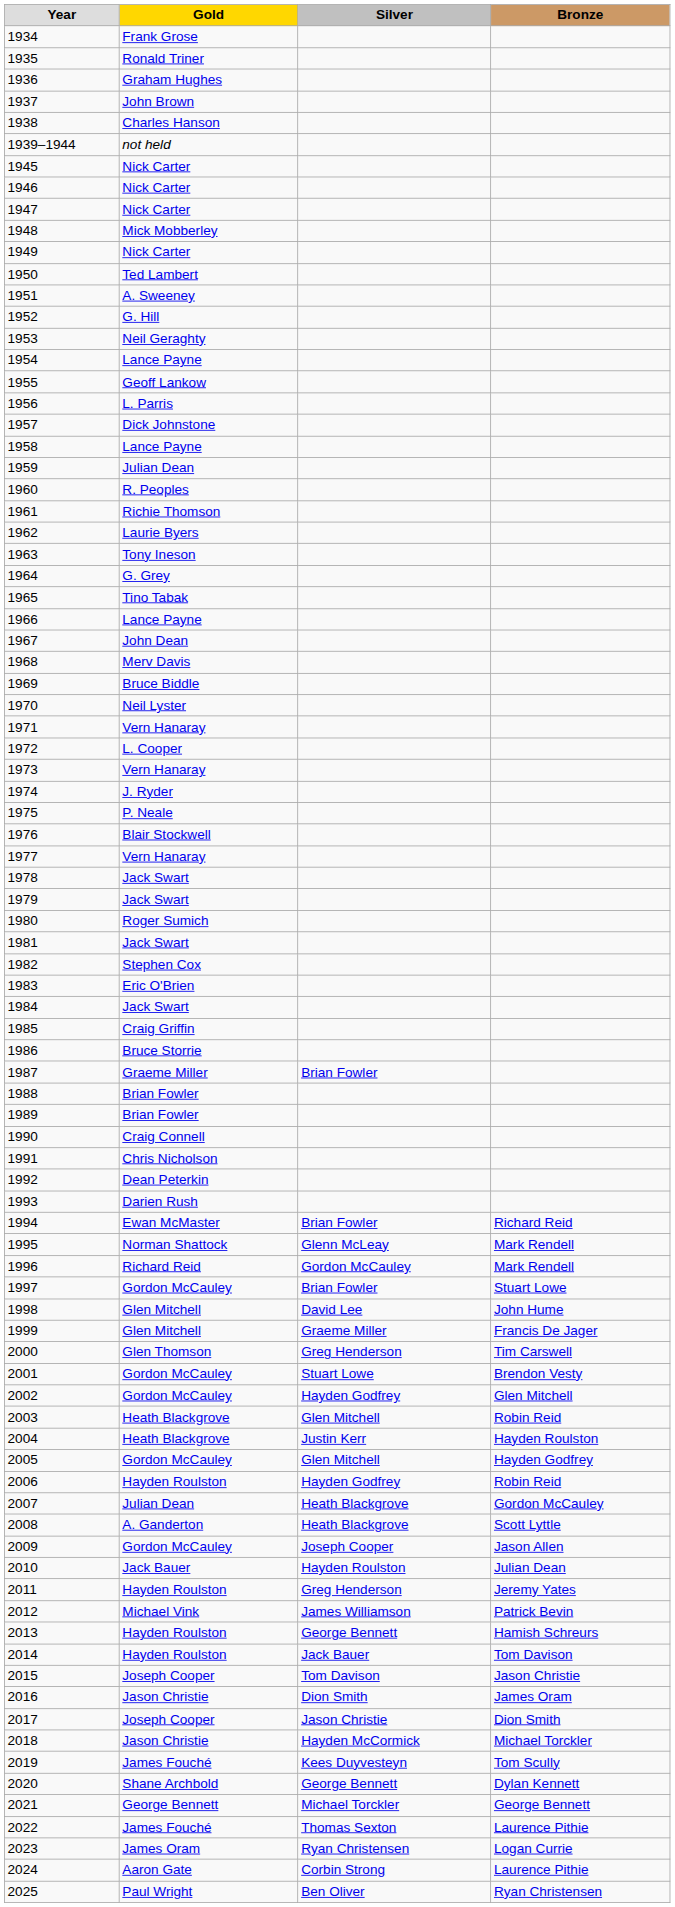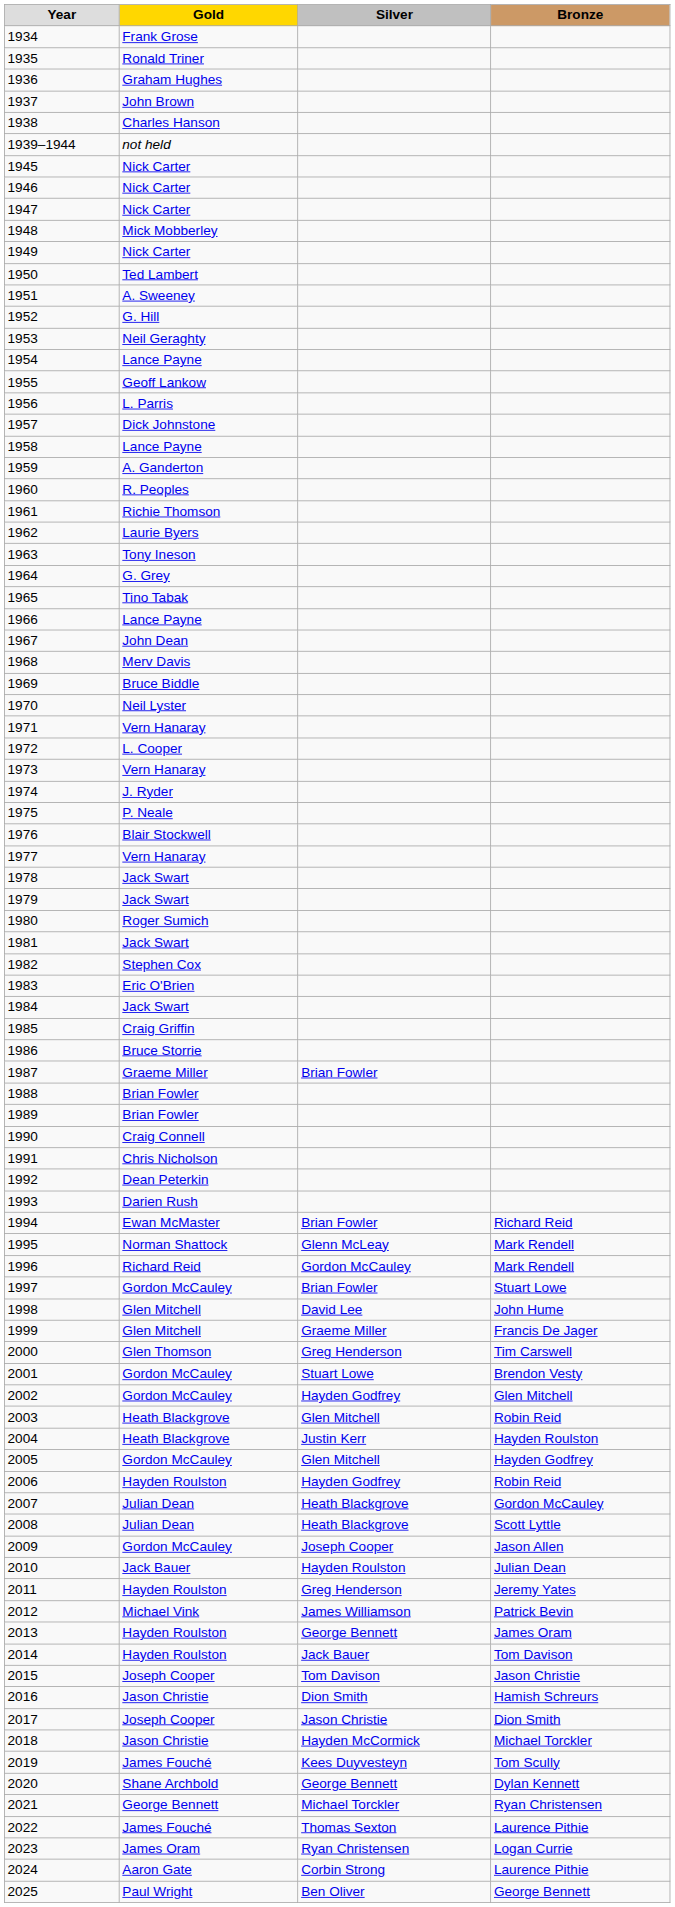 <table class="wikitable" style="width: 62%; text-align:left;">
 <tr>
 <td style="background:#DDDDDD; font-weight:bold; text-align:center;">Year</td>
 <td style="background:gold; font-weight:bold; text-align:center;">Gold</td>
 <td style="background:silver; font-weight:bold; text-align:center;">Silver</td>
 <td style="background:#cc9966; font-weight:bold; text-align:center;">Bronze</td>
 </tr>
 <tr>
 <td>1934</td>
 <td><a href='#'>Frank Grose</a></td>
 <td></td>
 <td></td>
 </tr>
 <tr>
 <td>1935</td>
 <td><a href='#'>Ronald Triner</a></td>
 <td></td>
 <td></td>
 </tr>
 <tr>
 <td>1936</td>
 <td><a href='#'>Graham Hughes</a></td>
 <td></td>
 <td></td>
 </tr>
 <tr>
 <td>1937</td>
 <td><a href='#'>John Brown</a></td>
 <td></td>
 <td></td>
 </tr>
 <tr>
 <td>1938</td>
 <td><a href='#'>Charles Hanson</a></td>
 <td></td>
 <td></td>
 </tr>
 <tr>
 <td>1939–1944</td>
 <td><em>not held</em></td>
 <td></td>
 <td></td>
 </tr>
 <tr>
 <td>1945</td>
 <td><a href='#'>Nick Carter</a></td>
 <td></td>
 <td></td>
 </tr>
 <tr>
 <td>1946</td>
 <td><a href='#'>Nick Carter</a></td>
 <td></td>
 <td></td>
 </tr>
 <tr>
 <td>1947</td>
 <td><a href='#'>Nick Carter</a></td>
 <td></td>
 <td></td>
 </tr>
 <tr>
 <td>1948</td>
 <td><a href='#'>Mick Mobberley</a></td>
 <td></td>
 <td></td>
 </tr>
 <tr>
 <td>1949</td>
 <td><a href='#'>Nick Carter</a></td>
 <td></td>
 <td></td>
 </tr>
 <tr>
 <td>1950</td>
 <td><a href='#'>Ted Lambert</a></td>
 <td></td>
 <td></td>
 </tr>
 <tr>
 <td>1951</td>
 <td><a href='#'>A. Sweeney</a></td>
 <td></td>
 <td></td>
 </tr>
 <tr>
 <td>1952</td>
 <td><a href='#'>G. Hill</a></td>
 <td></td>
 <td></td>
 </tr>
 <tr>
 <td>1953</td>
 <td><a href='#'>Neil Geraghty</a></td>
 <td></td>
 <td></td>
 </tr>
 <tr>
 <td>1954</td>
 <td><a href='#'>Lance Payne</a></td>
 <td></td>
 <td></td>
 </tr>
 <tr>
 <td>1955</td>
 <td><a href='#'>Geoff Lankow</a></td>
 <td></td>
 <td></td>
 </tr>
 <tr>
 <td>1956</td>
 <td><a href='#'>L. Parris</a></td>
 <td></td>
 <td></td>
 </tr>
 <tr>
 <td>1957</td>
 <td><a href='#'>Dick Johnstone</a></td>
 <td></td>
 <td></td>
 </tr>
 <tr>
 <td>1958</td>
 <td><a href='#'>Lance Payne</a></td>
 <td></td>
 <td></td>
 </tr>
 <tr>
 <td>1959</td>
-<td><a href='#'>Julian Dean</a></td>
+<td><a href='#'>A. Ganderton</a></td>
 <td></td>
 <td></td>
 </tr>
 <tr>
 <td>1960</td>
 <td><a href='#'>R. Peoples</a></td>
 <td></td>
 <td></td>
 </tr>
 <tr>
 <td>1961</td>
 <td><a href='#'>Richie Thomson</a></td>
 <td></td>
 <td></td>
 </tr>
 <tr>
 <td>1962</td>
 <td><a href='#'>Laurie Byers</a></td>
 <td></td>
 <td></td>
 </tr>
 <tr>
 <td>1963</td>
 <td><a href='#'>Tony Ineson</a></td>
 <td></td>
 <td></td>
 </tr>
 <tr>
 <td>1964</td>
 <td><a href='#'>G. Grey</a></td>
 <td></td>
 <td></td>
 </tr>
 <tr>
 <td>1965</td>
 <td><a href='#'>Tino Tabak</a></td>
 <td></td>
 <td></td>
 </tr>
 <tr>
 <td>1966</td>
 <td><a href='#'>Lance Payne</a></td>
 <td></td>
 <td></td>
 </tr>
 <tr>
 <td>1967</td>
 <td><a href='#'>John Dean</a></td>
 <td></td>
 <td></td>
 </tr>
 <tr>
 <td>1968</td>
 <td><a href='#'>Merv Davis</a></td>
 <td></td>
 <td></td>
 </tr>
 <tr>
 <td>1969</td>
 <td><a href='#'>Bruce Biddle</a></td>
 <td></td>
 <td></td>
 </tr>
 <tr>
 <td>1970</td>
 <td><a href='#'>Neil Lyster</a></td>
 <td></td>
 <td></td>
 </tr>
 <tr>
 <td>1971</td>
 <td><a href='#'>Vern Hanaray</a></td>
 <td></td>
 <td></td>
 </tr>
 <tr>
 <td>1972</td>
 <td><a href='#'>L. Cooper</a></td>
 <td></td>
 <td></td>
 </tr>
 <tr>
 <td>1973</td>
 <td><a href='#'>Vern Hanaray</a></td>
 <td></td>
 <td></td>
 </tr>
 <tr>
 <td>1974</td>
 <td><a href='#'>J. Ryder</a></td>
 <td></td>
 <td></td>
 </tr>
 <tr>
 <td>1975</td>
 <td><a href='#'>P. Neale</a></td>
 <td></td>
 <td></td>
 </tr>
 <tr>
 <td>1976</td>
 <td><a href='#'>Blair Stockwell</a></td>
 <td></td>
 <td></td>
 </tr>
 <tr>
 <td>1977</td>
 <td><a href='#'>Vern Hanaray</a></td>
 <td></td>
 <td></td>
 </tr>
 <tr>
 <td>1978</td>
 <td><a href='#'>Jack Swart</a></td>
 <td></td>
 <td></td>
 </tr>
 <tr>
 <td>1979</td>
 <td><a href='#'>Jack Swart</a></td>
 <td></td>
 <td></td>
 </tr>
 <tr>
 <td>1980</td>
 <td><a href='#'>Roger Sumich</a></td>
 <td></td>
 <td></td>
 </tr>
 <tr>
 <td>1981</td>
 <td><a href='#'>Jack Swart</a></td>
 <td></td>
 <td></td>
 </tr>
 <tr>
 <td>1982</td>
 <td><a href='#'>Stephen Cox</a></td>
 <td></td>
 <td></td>
 </tr>
 <tr>
 <td>1983</td>
 <td><a href='#'>Eric O'Brien</a></td>
 <td></td>
 <td></td>
 </tr>
 <tr>
 <td>1984</td>
 <td><a href='#'>Jack Swart</a></td>
 <td></td>
 <td></td>
 </tr>
 <tr>
 <td>1985</td>
 <td><a href='#'>Craig Griffin</a></td>
 <td></td>
 <td></td>
 </tr>
 <tr>
 <td>1986</td>
 <td><a href='#'>Bruce Storrie</a></td>
 <td></td>
 <td></td>
 </tr>
 <tr>
 <td>1987</td>
 <td><a href='#'>Graeme Miller</a></td>
 <td><a href='#'>Brian Fowler</a></td>
 <td></td>
 </tr>
 <tr>
 <td>1988</td>
 <td><a href='#'>Brian Fowler</a></td>
 <td></td>
 <td></td>
 </tr>
 <tr>
 <td>1989</td>
 <td><a href='#'>Brian Fowler</a></td>
 <td></td>
 <td></td>
 </tr>
 <tr>
 <td>1990</td>
 <td><a href='#'>Craig Connell</a></td>
 <td></td>
 <td></td>
 </tr>
 <tr>
 <td>1991</td>
 <td><a href='#'>Chris Nicholson</a></td>
 <td></td>
 <td></td>
 </tr>
 <tr>
 <td>1992</td>
 <td><a href='#'>Dean Peterkin</a></td>
 <td></td>
 <td></td>
 </tr>
 <tr>
 <td>1993</td>
 <td><a href='#'>Darien Rush</a></td>
 <td></td>
 <td></td>
 </tr>
 <tr>
 <td>1994</td>
 <td><a href='#'>Ewan McMaster</a></td>
 <td><a href='#'>Brian Fowler</a></td>
 <td><a href='#'>Richard Reid</a></td>
 </tr>
 <tr>
 <td>1995</td>
 <td><a href='#'>Norman Shattock</a></td>
 <td><a href='#'>Glenn McLeay</a></td>
 <td><a href='#'>Mark Rendell</a></td>
 </tr>
 <tr>
 <td>1996</td>
 <td><a href='#'>Richard Reid</a></td>
 <td><a href='#'>Gordon McCauley</a></td>
 <td><a href='#'>Mark Rendell</a></td>
 </tr>
 <tr>
 <td>1997</td>
 <td><a href='#'>Gordon McCauley</a></td>
 <td><a href='#'>Brian Fowler</a></td>
 <td><a href='#'>Stuart Lowe</a></td>
 </tr>
 <tr>
 <td>1998</td>
 <td><a href='#'>Glen Mitchell</a></td>
 <td><a href='#'>David Lee</a></td>
 <td><a href='#'>John Hume</a></td>
 </tr>
 <tr>
 <td>1999</td>
 <td><a href='#'>Glen Mitchell</a></td>
 <td><a href='#'>Graeme Miller</a></td>
 <td><a href='#'>Francis De Jager</a></td>
 </tr>
 <tr>
 <td>2000</td>
 <td><a href='#'>Glen Thomson</a></td>
 <td><a href='#'>Greg Henderson</a></td>
 <td><a href='#'>Tim Carswell</a></td>
 </tr>
 <tr>
 <td>2001</td>
 <td><a href='#'>Gordon McCauley</a></td>
 <td><a href='#'>Stuart Lowe</a></td>
 <td><a href='#'>Brendon Vesty</a></td>
 </tr>
 <tr>
 <td>2002</td>
 <td><a href='#'>Gordon McCauley</a></td>
 <td><a href='#'>Hayden Godfrey</a></td>
 <td><a href='#'>Glen Mitchell</a></td>
 </tr>
 <tr>
 <td>2003</td>
 <td><a href='#'>Heath Blackgrove</a></td>
 <td><a href='#'>Glen Mitchell</a></td>
 <td><a href='#'>Robin Reid</a></td>
 </tr>
 <tr>
 <td>2004</td>
 <td><a href='#'>Heath Blackgrove</a></td>
 <td><a href='#'>Justin Kerr</a></td>
 <td><a href='#'>Hayden Roulston</a></td>
 </tr>
 <tr>
 <td>2005</td>
 <td><a href='#'>Gordon McCauley</a></td>
 <td><a href='#'>Glen Mitchell</a></td>
 <td><a href='#'>Hayden Godfrey</a></td>
 </tr>
 <tr>
 <td>2006</td>
 <td><a href='#'>Hayden Roulston</a></td>
 <td><a href='#'>Hayden Godfrey</a></td>
 <td><a href='#'>Robin Reid</a></td>
 </tr>
 <tr>
 <td>2007</td>
 <td><a href='#'>Julian Dean</a></td>
 <td><a href='#'>Heath Blackgrove</a></td>
 <td><a href='#'>Gordon McCauley</a></td>
 </tr>
 <tr>
 <td>2008</td>
-<td><a href='#'>A. Ganderton</a></td>
+<td><a href='#'>Julian Dean</a></td>
 <td><a href='#'>Heath Blackgrove</a></td>
 <td><a href='#'>Scott Lyttle</a></td>
 </tr>
 <tr>
 <td>2009</td>
 <td><a href='#'>Gordon McCauley</a></td>
 <td><a href='#'>Joseph Cooper</a></td>
 <td><a href='#'>Jason Allen</a></td>
 </tr>
 <tr>
 <td>2010</td>
 <td><a href='#'>Jack Bauer</a></td>
 <td><a href='#'>Hayden Roulston</a></td>
 <td><a href='#'>Julian Dean</a></td>
 </tr>
 <tr>
 <td>2011</td>
 <td><a href='#'>Hayden Roulston</a></td>
 <td><a href='#'>Greg Henderson</a></td>
 <td><a href='#'>Jeremy Yates</a></td>
 </tr>
 <tr>
 <td>2012</td>
 <td><a href='#'>Michael Vink</a></td>
 <td><a href='#'>James Williamson</a></td>
 <td><a href='#'>Patrick Bevin</a></td>
 </tr>
 <tr>
 <td>2013</td>
 <td><a href='#'>Hayden Roulston</a></td>
 <td><a href='#'>George Bennett</a></td>
-<td><a href='#'>Hamish Schreurs</a></td>
+<td><a href='#'>James Oram</a></td>
 </tr>
 <tr>
 <td>2014</td>
 <td><a href='#'>Hayden Roulston</a></td>
 <td><a href='#'>Jack Bauer</a></td>
 <td><a href='#'>Tom Davison</a></td>
 </tr>
 <tr>
 <td>2015</td>
 <td><a href='#'>Joseph Cooper</a></td>
 <td><a href='#'>Tom Davison</a></td>
 <td><a href='#'>Jason Christie</a></td>
 </tr>
 <tr>
 <td>2016</td>
 <td><a href='#'>Jason Christie</a></td>
 <td><a href='#'>Dion Smith</a></td>
-<td><a href='#'>James Oram</a></td>
+<td><a href='#'>Hamish Schreurs</a></td>
 </tr>
 <tr>
 <td>2017</td>
 <td><a href='#'>Joseph Cooper</a></td>
 <td><a href='#'>Jason Christie</a></td>
 <td><a href='#'>Dion Smith</a></td>
 </tr>
 <tr>
 <td>2018</td>
 <td><a href='#'>Jason Christie</a></td>
 <td><a href='#'>Hayden McCormick</a></td>
 <td><a href='#'>Michael Torckler</a></td>
 </tr>
 <tr>
 <td>2019</td>
 <td><a href='#'>James Fouché</a></td>
 <td><a href='#'>Kees Duyvesteyn</a></td>
 <td><a href='#'>Tom Scully</a></td>
 </tr>
 <tr>
 <td>2020</td>
 <td><a href='#'>Shane Archbold</a></td>
 <td><a href='#'>George Bennett</a></td>
 <td><a href='#'>Dylan Kennett</a></td>
 </tr>
 <tr>
 <td>2021</td>
 <td><a href='#'>George Bennett</a></td>
 <td><a href='#'>Michael Torckler</a></td>
-<td><a href='#'>George Bennett</a></td>
+<td><a href='#'>Ryan Christensen</a></td>
 </tr>
 <tr>
 <td>2022</td>
 <td><a href='#'>James Fouché</a></td>
 <td><a href='#'>Thomas Sexton</a></td>
 <td><a href='#'>Laurence Pithie</a></td>
 </tr>
 <tr>
 <td>2023</td>
 <td><a href='#'>James Oram</a></td>
 <td><a href='#'>Ryan Christensen</a></td>
 <td><a href='#'>Logan Currie</a></td>
 </tr>
 <tr>
 <td>2024</td>
 <td><a href='#'>Aaron Gate</a></td>
 <td><a href='#'>Corbin Strong</a></td>
 <td><a href='#'>Laurence Pithie</a></td>
 </tr>
 <tr>
 <td>2025</td>
 <td><a href='#'>Paul Wright</a></td>
 <td><a href='#'>Ben Oliver</a></td>
-<td><a href='#'>Ryan Christensen</a></td>
+<td><a href='#'>George Bennett</a></td>
 </tr>
 </table>
